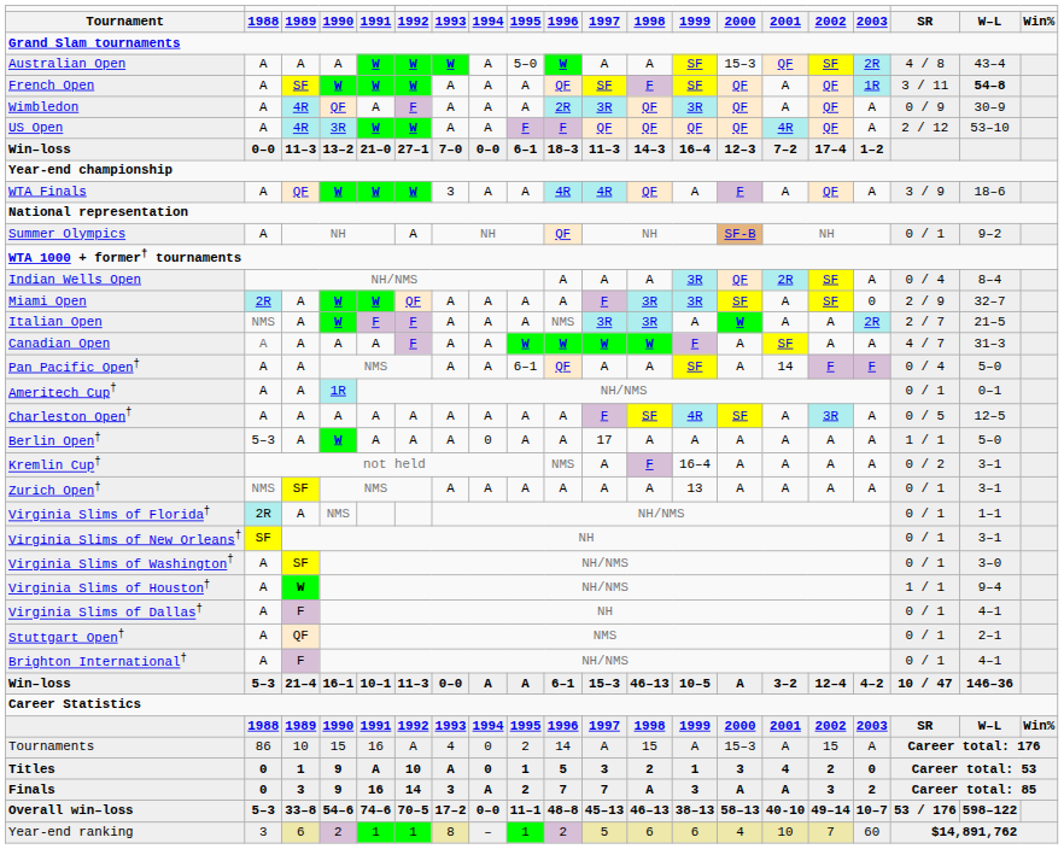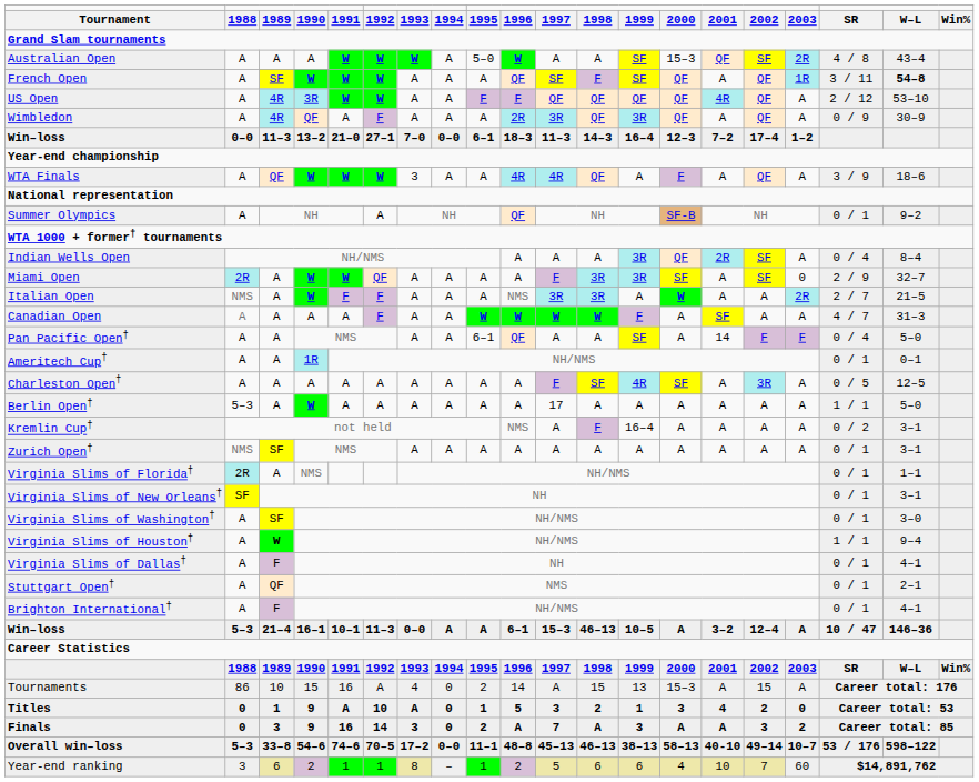 <table class="wikitable" style="text-align:center;">
 <tr>
 <td></td>
 <td colspan="4"></td>
 <td colspan="3"></td>
 <td colspan="9"></td>
 <td colspan="3"></td>
 </tr>
 <tr>
 <th>Tournament</th>
 <th><a href='#'>1988</a></th>
 <th><a href='#'>1989</a></th>
 <th><a href='#'>1990</a></th>
 <th><a href='#'>1991</a></th>
 <th><a href='#'>1992</a></th>
 <th><a href='#'>1993</a></th>
 <th><a href='#'>1994</a></th>
 <th><a href='#'>1995</a></th>
 <th><a href='#'>1996</a></th>
 <th><a href='#'>1997</a></th>
 <th><a href='#'>1998</a></th>
 <th><a href='#'>1999</a></th>
 <th><a href='#'>2000</a></th>
 <th><a href='#'>2001</a></th>
 <th><a href='#'>2002</a></th>
 <th><a href='#'>2003</a></th>
 <th>SR</th>
 <th>W–L</th>
 <th>Win%</th>
 </tr>
 <tr>
 <td colspan="20" align="left"><strong><a href='#'>Grand Slam tournaments</a></strong></td>
 </tr>
 <tr>
 <td align="left" bgcolor=efefef><a href='#'>Australian Open</a></td>
 <td>A</td>
 <td>A</td>
 <td>A</td>
 <td bgcolor="lime"><strong><a href='#'>W</a></strong></td>
 <td bgcolor="lime"><strong><a href='#'>W</a></strong></td>
 <td bgcolor="lime"><strong><a href='#'>W</a></strong></td>
 <td>A</td>
 <td>5–0</td>
 <td bgcolor="lime"><strong><a href='#'>W</a></strong></td>
 <td>A</td>
 <td>A</td>
 <td bgcolor="yellow"><a href='#'>SF</a></td>
 <td>15–3</td>
 <td bgcolor="ffebcd"><a href='#'>QF</a></td>
 <td bgcolor="yellow"><a href='#'>SF</a></td>
 <td bgcolor="afeeee"><a href='#'>2R</a></td>
 <td bgcolor="efefef">4 / 8</td>
 <td bgcolor="efefef">43–4</td>
 <td bgcolor=efefef></td>
 </tr>
 <tr>
 <td align="left" bgcolor=efefef><a href='#'>French Open</a></td>
 <td>A</td>
 <td bgcolor="yellow"><a href='#'>SF</a></td>
 <td bgcolor="lime"><strong><a href='#'>W</a></strong></td>
 <td bgcolor="lime"><strong><a href='#'>W</a></strong></td>
 <td bgcolor="lime"><strong><a href='#'>W</a></strong></td>
 <td>A</td>
 <td>A</td>
 <td>A</td>
 <td bgcolor="ffebcd"><a href='#'>QF</a></td>
 <td bgcolor="yellow"><a href='#'>SF</a></td>
 <td bgcolor="thistle"><a href='#'>F</a></td>
 <td bgcolor="yellow"><a href='#'>SF</a></td>
 <td bgcolor="ffebcd"><a href='#'>QF</a></td>
 <td>A</td>
 <td bgcolor="ffebcd"><a href='#'>QF</a></td>
 <td bgcolor="afeeee"><a href='#'>1R</a></td>
 <td bgcolor="efefef">3 / 11</td>
 <td bgcolor="efefef"><strong>54–8</strong></td>
 <td bgcolor=efefef></td>
 </tr>
 <tr>
+<td align="left" bgcolor=efefef><a href='#'>US Open</a></td>
+<td>A</td>
+<td bgcolor="afeeee"><a href='#'>4R</a></td>
+<td bgcolor="afeeee"><a href='#'>3R</a></td>
+<td bgcolor="lime"><strong><a href='#'>W</a></strong></td>
+<td bgcolor="lime"><strong><a href='#'>W</a></strong></td>
+<td>A</td>
+<td>A</td>
+<td bgcolor="thistle"><a href='#'>F</a></td>
+<td bgcolor="thistle"><a href='#'>F</a></td>
+<td bgcolor="ffebcd"><a href='#'>QF</a></td>
+<td bgcolor="ffebcd"><a href='#'>QF</a></td>
+<td bgcolor="ffebcd"><a href='#'>QF</a></td>
+<td bgcolor="ffebcd"><a href='#'>QF</a></td>
+<td bgcolor="afeeee"><a href='#'>4R</a></td>
+<td bgcolor="ffebcd"><a href='#'>QF</a></td>
+<td>A</td>
+<td bgcolor="efefef">2 / 12</td>
+<td bgcolor="efefef">53–10</td>
+<td bgcolor=efefef></td>
+</tr>
+<tr>
 <td align="left" bgcolor=efefef><a href='#'>Wimbledon</a></td>
 <td>A</td>
 <td bgcolor="afeeee"><a href='#'>4R</a></td>
 <td bgcolor="ffebcd"><a href='#'>QF</a></td>
 <td>A</td>
 <td bgcolor="thistle"><a href='#'>F</a></td>
 <td>A</td>
 <td>A</td>
 <td>A</td>
 <td bgcolor="afeeee"><a href='#'>2R</a></td>
 <td bgcolor="afeeee"><a href='#'>3R</a></td>
 <td bgcolor="ffebcd"><a href='#'>QF</a></td>
 <td bgcolor="afeeee"><a href='#'>3R</a></td>
 <td bgcolor="ffebcd"><a href='#'>QF</a></td>
 <td>A</td>
 <td bgcolor="ffebcd"><a href='#'>QF</a></td>
 <td>A</td>
 <td bgcolor="efefef">0 / 9</td>
 <td bgcolor="efefef">30–9</td>
-<td bgcolor=efefef></td>
-</tr>
-<tr>
-<td align="left" bgcolor=efefef><a href='#'>US Open</a></td>
-<td>A</td>
-<td bgcolor="afeeee"><a href='#'>4R</a></td>
-<td bgcolor="afeeee"><a href='#'>3R</a></td>
-<td bgcolor="lime"><strong><a href='#'>W</a></strong></td>
-<td bgcolor="lime"><strong><a href='#'>W</a></strong></td>
-<td>A</td>
-<td>A</td>
-<td bgcolor="thistle"><a href='#'>F</a></td>
-<td bgcolor="thistle"><a href='#'>F</a></td>
-<td bgcolor="ffebcd"><a href='#'>QF</a></td>
-<td bgcolor="ffebcd"><a href='#'>QF</a></td>
-<td bgcolor="ffebcd"><a href='#'>QF</a></td>
-<td bgcolor="ffebcd"><a href='#'>QF</a></td>
-<td bgcolor="afeeee"><a href='#'>4R</a></td>
-<td bgcolor="ffebcd"><a href='#'>QF</a></td>
-<td>A</td>
-<td bgcolor="efefef">2 / 12</td>
-<td bgcolor="efefef">53–10</td>
 <td bgcolor=efefef></td>
 </tr>
 <tr style=background:#efefef;font-weight:bold>
 <td style="text-align:left">Win–loss</td>
 <td>0–0</td>
 <td>11–3</td>
 <td>13–2</td>
 <td>21–0</td>
 <td>27–1</td>
 <td>7–0</td>
 <td>0–0</td>
 <td>6–1</td>
 <td>18–3</td>
 <td>11–3</td>
 <td>14–3</td>
 <td>16–4</td>
 <td>12–3</td>
 <td>7–2</td>
 <td>17–4</td>
 <td>1–2</td>
 <td></td>
 <td></td>
 <td></td>
 </tr>
 <tr>
 <td colspan="20" align="left"><strong>Year-end championship</strong></td>
 </tr>
 <tr>
 <td align="left" bgcolor=efefef><a href='#'>WTA Finals</a></td>
 <td>A</td>
 <td bgcolor="ffebcd"><a href='#'>QF</a></td>
 <td bgcolor="lime"><strong><a href='#'>W</a></strong></td>
 <td bgcolor="lime"><strong><a href='#'>W</a></strong></td>
 <td bgcolor="lime"><strong><a href='#'>W</a></strong></td>
 <td>3</td>
 <td>A</td>
 <td>A</td>
 <td bgcolor="afeeee"><a href='#'>4R</a></td>
 <td bgcolor="afeeee"><a href='#'>4R</a></td>
 <td bgcolor="ffebcd"><a href='#'>QF</a></td>
 <td>A</td>
 <td bgcolor="thistle"><a href='#'>F</a></td>
 <td>A</td>
 <td bgcolor="ffebcd"><a href='#'>QF</a></td>
 <td>A</td>
 <td bgcolor="efefef">3 / 9</td>
 <td bgcolor="efefef">18–6</td>
 <td bgcolor=efefef></td>
 </tr>
 <tr>
 <td colspan="20" align="left"><strong>National representation</strong></td>
 </tr>
 <tr>
 <td align="left" bgcolor=efefef><a href='#'>Summer Olympics</a></td>
 <td>A</td>
 <td colspan="3" style="color:#767676">NH</td>
 <td>A</td>
 <td colspan="3" style="color:#767676">NH</td>
 <td bgcolor="ffebcd"><a href='#'>QF</a></td>
 <td colspan="3" style="color:#767676">NH</td>
 <td bgcolor="#E5B47D"><a href='#'>SF-B</a></td>
 <td colspan="3" style="color:#767676">NH</td>
 <td bgcolor="efefef">0 / 1</td>
 <td bgcolor="efefef">9–2</td>
 <td bgcolor=efefef></td>
 </tr>
 <tr>
 <td colspan="20" align="left"><strong><a href='#'>WTA 1000</a> + former<sup>†</sup> tournaments</strong></td>
 </tr>
 <tr>
 <td align="left" bgcolor=efefef><a href='#'>Indian Wells Open</a></td>
 <td colspan="8" style="color:#767676">NH/NMS</td>
 <td>A</td>
 <td>A</td>
 <td>A</td>
 <td bgcolor="afeeee"><a href='#'>3R</a></td>
 <td bgcolor="ffebcd"><a href='#'>QF</a></td>
 <td bgcolor="afeeee"><a href='#'>2R</a></td>
 <td bgcolor="yellow"><a href='#'>SF</a></td>
 <td>A</td>
 <td bgcolor="efefef">0 / 4</td>
 <td bgcolor="efefef">8–4</td>
 <td bgcolor=efefef></td>
 </tr>
 <tr>
 <td align="left" bgcolor=efefef><a href='#'>Miami Open</a></td>
 <td bgcolor="afeeee"><a href='#'>2R</a></td>
 <td>A</td>
 <td bgcolor="lime"><strong><a href='#'>W</a></strong></td>
 <td bgcolor="lime"><strong><a href='#'>W</a></strong></td>
 <td bgcolor="ffebcd"><a href='#'>QF</a></td>
 <td>A</td>
 <td>A</td>
 <td>A</td>
 <td>A</td>
 <td bgcolor="thistle"><a href='#'>F</a></td>
 <td bgcolor="afeeee"><a href='#'>3R</a></td>
 <td bgcolor="afeeee"><a href='#'>3R</a></td>
 <td bgcolor="yellow"><a href='#'>SF</a></td>
 <td>A</td>
 <td bgcolor="yellow"><a href='#'>SF</a></td>
 <td>0</td>
 <td bgcolor="efefef">2 / 9</td>
 <td bgcolor="efefef">32–7</td>
 <td bgcolor=efefef></td>
 </tr>
 <tr>
 <td align="left" bgcolor=efefef><a href='#'>Italian Open</a></td>
 <td style="color:#767676">NMS</td>
 <td>A</td>
 <td bgcolor="lime"><strong><a href='#'>W</a></strong></td>
 <td bgcolor="thistle"><a href='#'>F</a></td>
 <td bgcolor="thistle"><a href='#'>F</a></td>
 <td>A</td>
 <td>A</td>
 <td>A</td>
 <td style="color:#767676">NMS</td>
 <td bgcolor="afeeee"><a href='#'>3R</a></td>
 <td bgcolor="afeeee"><a href='#'>3R</a></td>
 <td>A</td>
 <td bgcolor="lime"><strong><a href='#'>W</a></strong></td>
 <td>A</td>
 <td>A</td>
 <td bgcolor="afeeee"><a href='#'>2R</a></td>
 <td bgcolor="efefef">2 / 7</td>
 <td bgcolor="efefef">21–5</td>
 <td bgcolor=efefef></td>
 </tr>
 <tr>
 <td align="left" bgcolor=efefef><a href='#'>Canadian Open</a></td>
 <td style="color:#767676">A</td>
 <td>A</td>
 <td>A</td>
 <td>A</td>
 <td bgcolor="thistle"><a href='#'>F</a></td>
 <td>A</td>
 <td>A</td>
 <td bgcolor="lime"><strong><a href='#'>W</a></strong></td>
 <td bgcolor="lime"><strong><a href='#'>W</a></strong></td>
 <td bgcolor="lime"><strong><a href='#'>W</a></strong></td>
 <td bgcolor="lime"><strong><a href='#'>W</a></strong></td>
 <td bgcolor="thistle"><a href='#'>F</a></td>
 <td>A</td>
 <td bgcolor="yellow"><a href='#'>SF</a></td>
 <td>A</td>
 <td>A</td>
 <td bgcolor="efefef">4 / 7</td>
 <td bgcolor="efefef">31–3</td>
 <td bgcolor=efefef></td>
 </tr>
 <tr>
 <td align="left" bgcolor=efefef><a href='#'>Pan Pacific Open</a><sup>†</sup></td>
 <td>A</td>
 <td>A</td>
 <td colspan="3" style="color:#767676">NMS</td>
 <td>A</td>
 <td>A</td>
 <td>6–1</td>
 <td bgcolor="ffebcd"><a href='#'>QF</a></td>
 <td>A</td>
 <td>A</td>
 <td bgcolor="yellow"><a href='#'>SF</a></td>
 <td>A</td>
 <td>14</td>
 <td bgcolor="thistle"><a href='#'>F</a></td>
 <td bgcolor="thistle"><a href='#'>F</a></td>
 <td bgcolor=efefef>0 / 4</td>
 <td bgcolor=efefef>5–0</td>
 <td bgcolor=efefef></td>
 </tr>
 <tr>
 <td align="left" bgcolor=efefef><a href='#'>Ameritech Cup</a><sup>†</sup></td>
 <td>A</td>
 <td>A</td>
 <td bgcolor="afeeee"><a href='#'>1R</a></td>
 <td colspan="13" style="color:#767676">NH/NMS</td>
 <td bgcolor=efefef>0 / 1</td>
 <td bgcolor=efefef>0–1</td>
 <td bgcolor=efefef></td>
 </tr>
 <tr>
 <td align="left" bgcolor=efefef><a href='#'>Charleston Open</a><sup>†</sup></td>
 <td>A</td>
 <td>A</td>
 <td>A</td>
 <td>A</td>
 <td>A</td>
 <td>A</td>
 <td>A</td>
 <td>A</td>
 <td>A</td>
 <td bgcolor="thistle"><a href='#'>F</a></td>
 <td bgcolor="yellow"><a href='#'>SF</a></td>
 <td bgcolor="afeeee"><a href='#'>4R</a></td>
 <td bgcolor="yellow"><a href='#'>SF</a></td>
 <td>A</td>
 <td bgcolor="afeeee"><a href='#'>3R</a></td>
 <td>A</td>
 <td bgcolor="efefef">0 / 5</td>
 <td bgcolor="efefef">12–5</td>
 <td bgcolor=efefef></td>
 </tr>
 <tr>
 <td align="left" bgcolor=efefef><a href='#'>Berlin Open</a><sup>†</sup></td>
 <td>5–3</td>
 <td>A</td>
 <td bgcolor="lime"><strong><a href='#'>W</a></strong></td>
 <td>A</td>
 <td>A</td>
 <td>A</td>
-<td>0</td>
+<td>A</td>
 <td>A</td>
 <td>A</td>
 <td>17</td>
 <td>A</td>
 <td>A</td>
 <td>A</td>
 <td>A</td>
 <td>A</td>
 <td>A</td>
 <td bgcolor="efefef">1 / 1</td>
 <td bgcolor="efefef">5–0</td>
 <td bgcolor=efefef></td>
 </tr>
 <tr>
 <td align="left" bgcolor=efefef><a href='#'>Kremlin Cup</a><sup>†</sup></td>
 <td colspan="8" style="color:#767676">not held</td>
 <td style="color:#767676">NMS</td>
 <td>A</td>
 <td bgcolor="thistle"><a href='#'>F</a></td>
 <td>16–4</td>
 <td>A</td>
 <td>A</td>
 <td>A</td>
 <td>A</td>
 <td bgcolor="efefef">0 / 2</td>
 <td bgcolor="efefef">3–1</td>
 <td bgcolor=efefef></td>
 </tr>
 <tr>
 <td bgcolor=efefef align=left><a href='#'>Zurich Open</a><sup>†</sup></td>
 <td style="color:#767676">NMS</td>
 <td bgcolor=yellow>SF</td>
 <td colspan="3" style="color:#767676">NMS</td>
 <td>A</td>
 <td>A</td>
 <td>A</td>
 <td>A</td>
 <td>A</td>
 <td>A</td>
-<td>13</td>
+<td>A</td>
 <td>A</td>
 <td>A</td>
 <td>A</td>
 <td>A</td>
 <td bgcolor=efefef>0 / 1</td>
 <td bgcolor=efefef>3–1</td>
 <td bgcolor=efefef></td>
 </tr>
 <tr>
 <td bgcolor=efefef align=left><a href='#'>Virginia Slims of Florida</a><sup>†</sup></td>
 <td bgcolor=afeeee>2R</td>
 <td>A</td>
 <td style="color:#767676">NMS</td>
 <td></td>
 <td></td>
 <td colspan="11" style="color:#767676">NH/NMS</td>
 <td bgcolor=efefef>0 / 1</td>
 <td bgcolor=efefef>1–1</td>
 <td bgcolor=efefef></td>
 </tr>
 <tr>
 <td bgcolor=efefef align=left><a href='#'>Virginia Slims of New Orleans</a><sup>†</sup></td>
 <td bgcolor=yellow>SF</td>
 <td colspan="15" style="color:#767676">NH</td>
 <td bgcolor=efefef>0 / 1</td>
 <td bgcolor=efefef>3–1</td>
 <td bgcolor=efefef></td>
 </tr>
 <tr>
 <td bgcolor=efefef align=left><a href='#'>Virginia Slims of Washington</a><sup>†</sup></td>
 <td>A</td>
 <td bgcolor=yellow>SF</td>
 <td colspan="14" style="color:#767676">NH/NMS</td>
 <td bgcolor=efefef>0 / 1</td>
 <td bgcolor=efefef>3–0</td>
 <td bgcolor=efefef></td>
 </tr>
 <tr>
 <td bgcolor=efefef align=left><a href='#'>Virginia Slims of Houston</a><sup>†</sup></td>
 <td>A</td>
 <td bgcolor=lime><strong>W</strong></td>
 <td colspan="14" style="color:#767676">NH/NMS</td>
 <td bgcolor=efefef>1 / 1</td>
 <td bgcolor=efefef>9–4</td>
 <td bgcolor=efefef></td>
 </tr>
 <tr>
 <td bgcolor=efefef align=left><a href='#'>Virginia Slims of Dallas</a><sup>†</sup></td>
 <td>A</td>
 <td bgcolor=thistle>F</td>
 <td colspan="14" style="color:#767676">NH</td>
 <td bgcolor=efefef>0 / 1</td>
 <td bgcolor=efefef>4–1</td>
 <td bgcolor=efefef></td>
 </tr>
 <tr>
 <td bgcolor=efefef align=left><a href='#'>Stuttgart Open</a><sup>†</sup></td>
 <td>A</td>
 <td bgcolor=ffebcd>QF</td>
 <td colspan="14" style="color:#767676">NMS</td>
 <td bgcolor=efefef>0 / 1</td>
 <td bgcolor=efefef>2–1</td>
 <td bgcolor=efefef></td>
 </tr>
 <tr>
 <td bgcolor=efefef align=left><a href='#'>Brighton International</a><sup>†</sup></td>
 <td>A</td>
 <td bgcolor=thistle>F</td>
 <td colspan="14" style="color:#767676">NH/NMS</td>
 <td bgcolor=efefef>0 / 1</td>
 <td bgcolor=efefef>4–1</td>
 <td bgcolor=efefef></td>
 </tr>
 <tr style="background:#efefef;font-weight:bold">
 <td align=left>Win–loss</td>
 <td>5–3</td>
 <td>21–4</td>
 <td>16–1</td>
 <td>10–1</td>
 <td>11–3</td>
 <td>0–0</td>
 <td>A</td>
 <td>A</td>
 <td>6–1</td>
 <td>15–3</td>
 <td>46–13</td>
 <td>10–5</td>
 <td>A</td>
 <td>3–2</td>
 <td>12–4</td>
-<td>4–2</td>
+<td>A</td>
 <td>10 / 47</td>
 <td>146–36</td>
 <td></td>
 </tr>
 <tr>
 <td colspan="20" align="left"><strong>Career Statistics</strong></td>
 </tr>
 <tr style="background:#efefef;font-weight:bold">
 <td></td>
 <td><a href='#'>1988</a></td>
 <td><a href='#'>1989</a></td>
 <td><a href='#'>1990</a></td>
 <td><a href='#'>1991</a></td>
 <td><a href='#'>1992</a></td>
 <td><a href='#'>1993</a></td>
 <td><a href='#'>1994</a></td>
 <td><a href='#'>1995</a></td>
 <td><a href='#'>1996</a></td>
 <td><a href='#'>1997</a></td>
 <td><a href='#'>1998</a></td>
 <td><a href='#'>1999</a></td>
 <td><a href='#'>2000</a></td>
 <td><a href='#'>2001</a></td>
 <td><a href='#'>2002</a></td>
 <td><a href='#'>2003</a></td>
 <td>SR</td>
 <td>W–L</td>
 <td>Win%</td>
 </tr>
 <tr bgcolor=efefef>
 <td align=left>Tournaments</td>
 <td>86</td>
 <td>10</td>
 <td>15</td>
 <td>16</td>
 <td>A</td>
 <td>4</td>
 <td>0</td>
 <td>2</td>
 <td>14</td>
 <td>A</td>
 <td>15</td>
-<td>A</td>
+<td>13</td>
 <td>15–3</td>
 <td>A</td>
 <td>15</td>
 <td>A</td>
 <td colspan="3"><strong>Career total: 176</strong></td>
 </tr>
 <tr style="background:#efefef;font-weight:bold">
 <td style="text-align:left">Titles</td>
 <td>0</td>
 <td>1</td>
 <td>9</td>
 <td>A</td>
 <td>10</td>
 <td>A</td>
 <td>0</td>
 <td>1</td>
 <td>5</td>
 <td>3</td>
 <td>2</td>
 <td>1</td>
 <td>3</td>
 <td>4</td>
 <td>2</td>
 <td>0</td>
 <td colspan="3">Career total: 53</td>
 </tr>
 <tr style="background:#efefef;font-weight:bold">
 <td align="left">Finals</td>
 <td>0</td>
 <td>3</td>
 <td>9</td>
 <td>16</td>
 <td>14</td>
 <td>3</td>
+<td>0</td>
+<td>2</td>
 <td>A</td>
-<td>2</td>
-<td>7</td>
 <td>7</td>
 <td>A</td>
 <td>3</td>
 <td>A</td>
 <td>A</td>
 <td>3</td>
 <td>2</td>
 <td colspan="3">Career total: 85</td>
 </tr>
 <tr style="background:#efefef;font-weight:bold">
 <td style="text-align:left">Overall win–loss</td>
 <td>5–3</td>
 <td>33–8</td>
 <td>54–6</td>
 <td>74–6</td>
 <td>70–5</td>
 <td>17–2</td>
 <td>0–0</td>
 <td>11–1</td>
 <td>48–8</td>
 <td>45–13</td>
 <td>46–13</td>
 <td>38–13</td>
 <td>58–13</td>
 <td>40-10</td>
 <td>49–14</td>
 <td>10–7</td>
 <td>53 / 176</td>
 <td>598–122</td>
 <td></td>
 </tr>
 <tr bgcolor="#efefef">
 <td align="left">Year-end ranking</td>
 <td>3</td>
 <td bgcolor="EEE8AA">6</td>
 <td bgcolor="thistle">2</td>
 <td bgcolor="lime">1</td>
 <td bgcolor="lime">1</td>
 <td bgcolor="EEE8AA">8</td>
 <td>–</td>
 <td bgcolor="lime">1</td>
 <td bgcolor="thistle">2</td>
 <td bgcolor="EEE8AA">5</td>
 <td bgcolor="EEE8AA">6</td>
 <td bgcolor="EEE8AA">6</td>
 <td bgcolor="EEE8AA">4</td>
 <td bgcolor="EEE8AA">10</td>
 <td bgcolor="EEE8AA">7</td>
 <td>60</td>
 <td colspan="3"><strong>$14,891,762</strong></td>
 </tr>
 </table>
